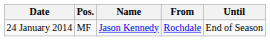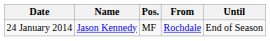 <table class="wikitable">
 <tr>
 <th>Date</th>
+<th>Name</th>
 <th>Pos.</th>
-<th>Name</th>
 <th>From</th>
 <th>Until</th>
 </tr>
 <tr>
 <td>24 January 2014</td>
+<td><a href='#'>Jason Kennedy</a></td>
 <td>MF</td>
-<td><a href='#'>Jason Kennedy</a></td>
 <td><a href='#'>Rochdale</a></td>
 <td>End of Season</td>
 </tr>
 </table>
